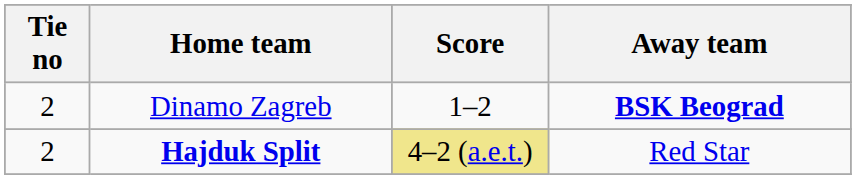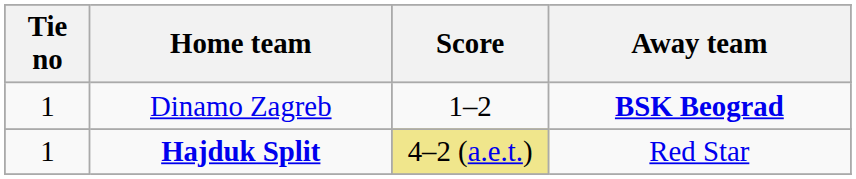 <table class="wikitable" style="text-align: center">
 <tr>
 <th width=40>Tie no</th>
 <th width=160>Home team</th>
 <th width=80>Score</th>
 <th width=160>Away team</th>
 </tr>
 <tr>
-<td>2</td>
+<td>1</td>
 <td><a href='#'>Dinamo Zagreb</a></td>
 <td>1–2</td>
 <td><strong><a href='#'>BSK Beograd</a></strong></td>
 </tr>
 <tr>
-<td>2</td>
+<td>1</td>
 <td><strong><a href='#'>Hajduk Split</a></strong></td>
 <td style="background: khaki;">4–2 (<a href='#'>a.e.t.</a>)</td>
 <td><a href='#'>Red Star</a></td>
 </tr>
 </table>
